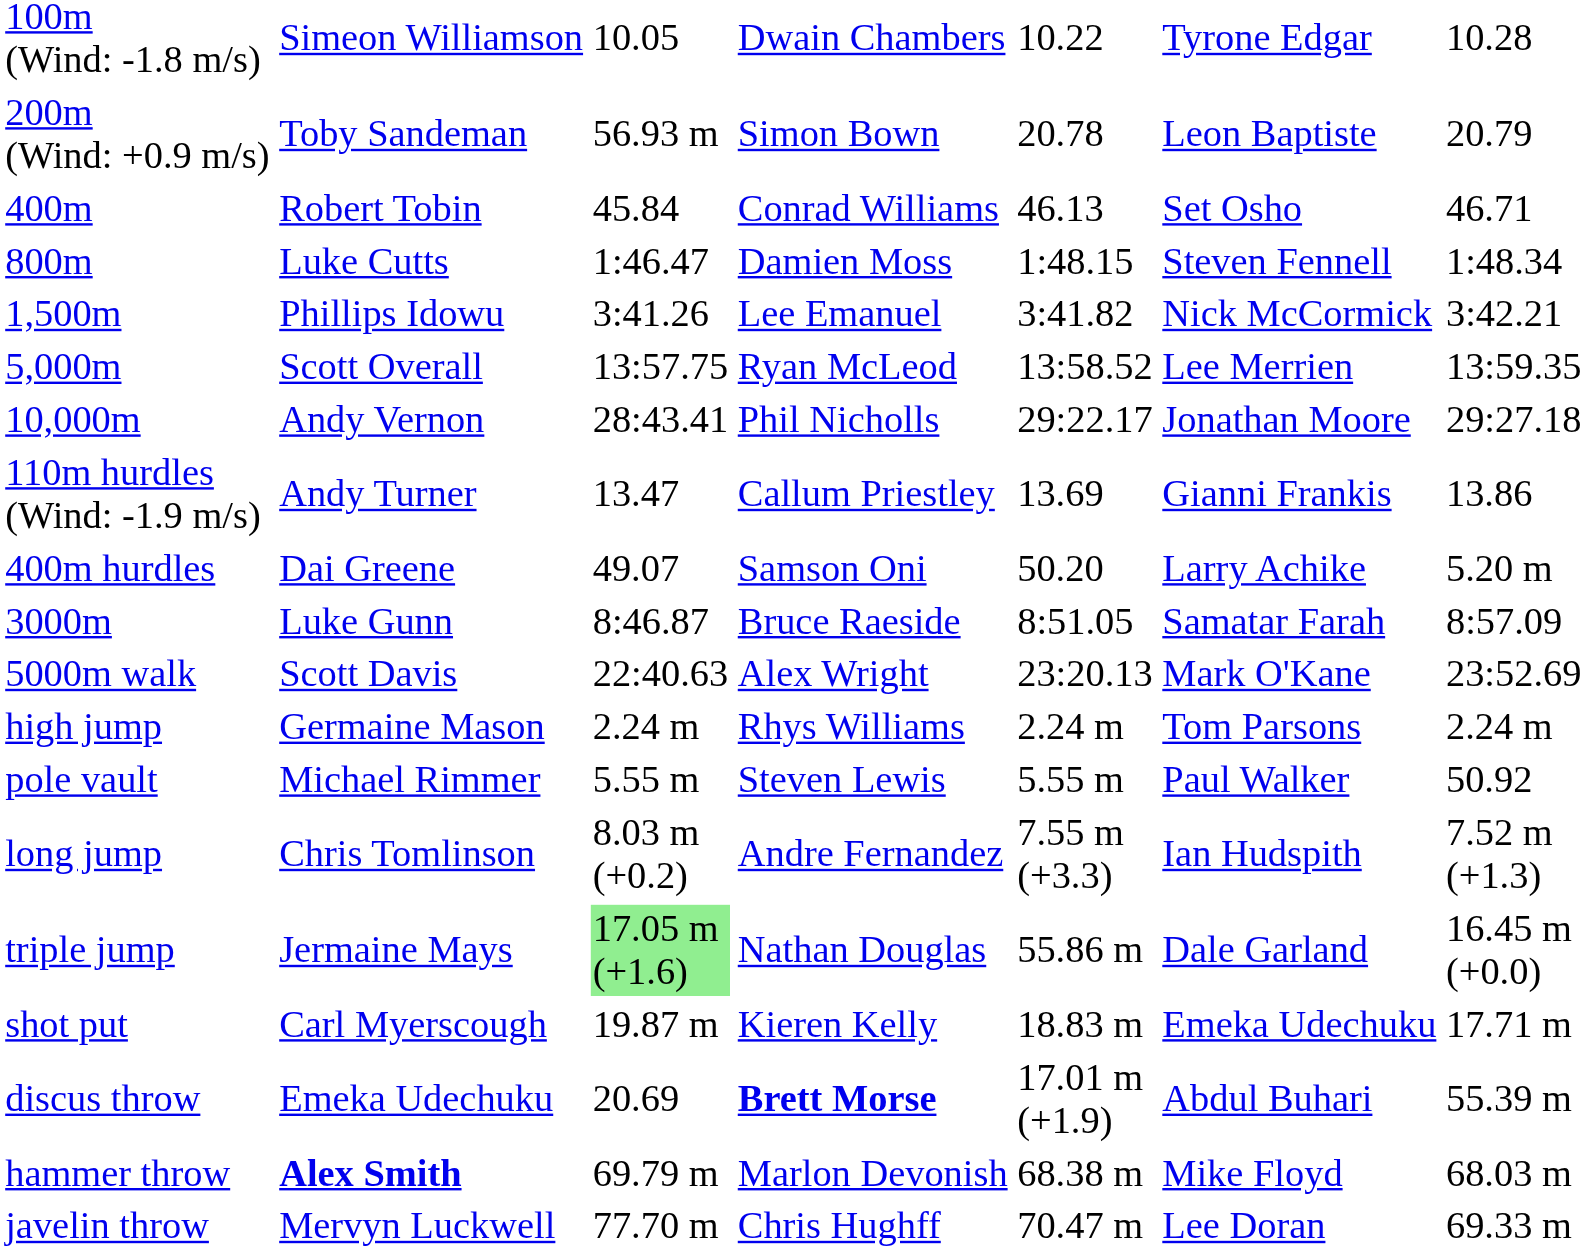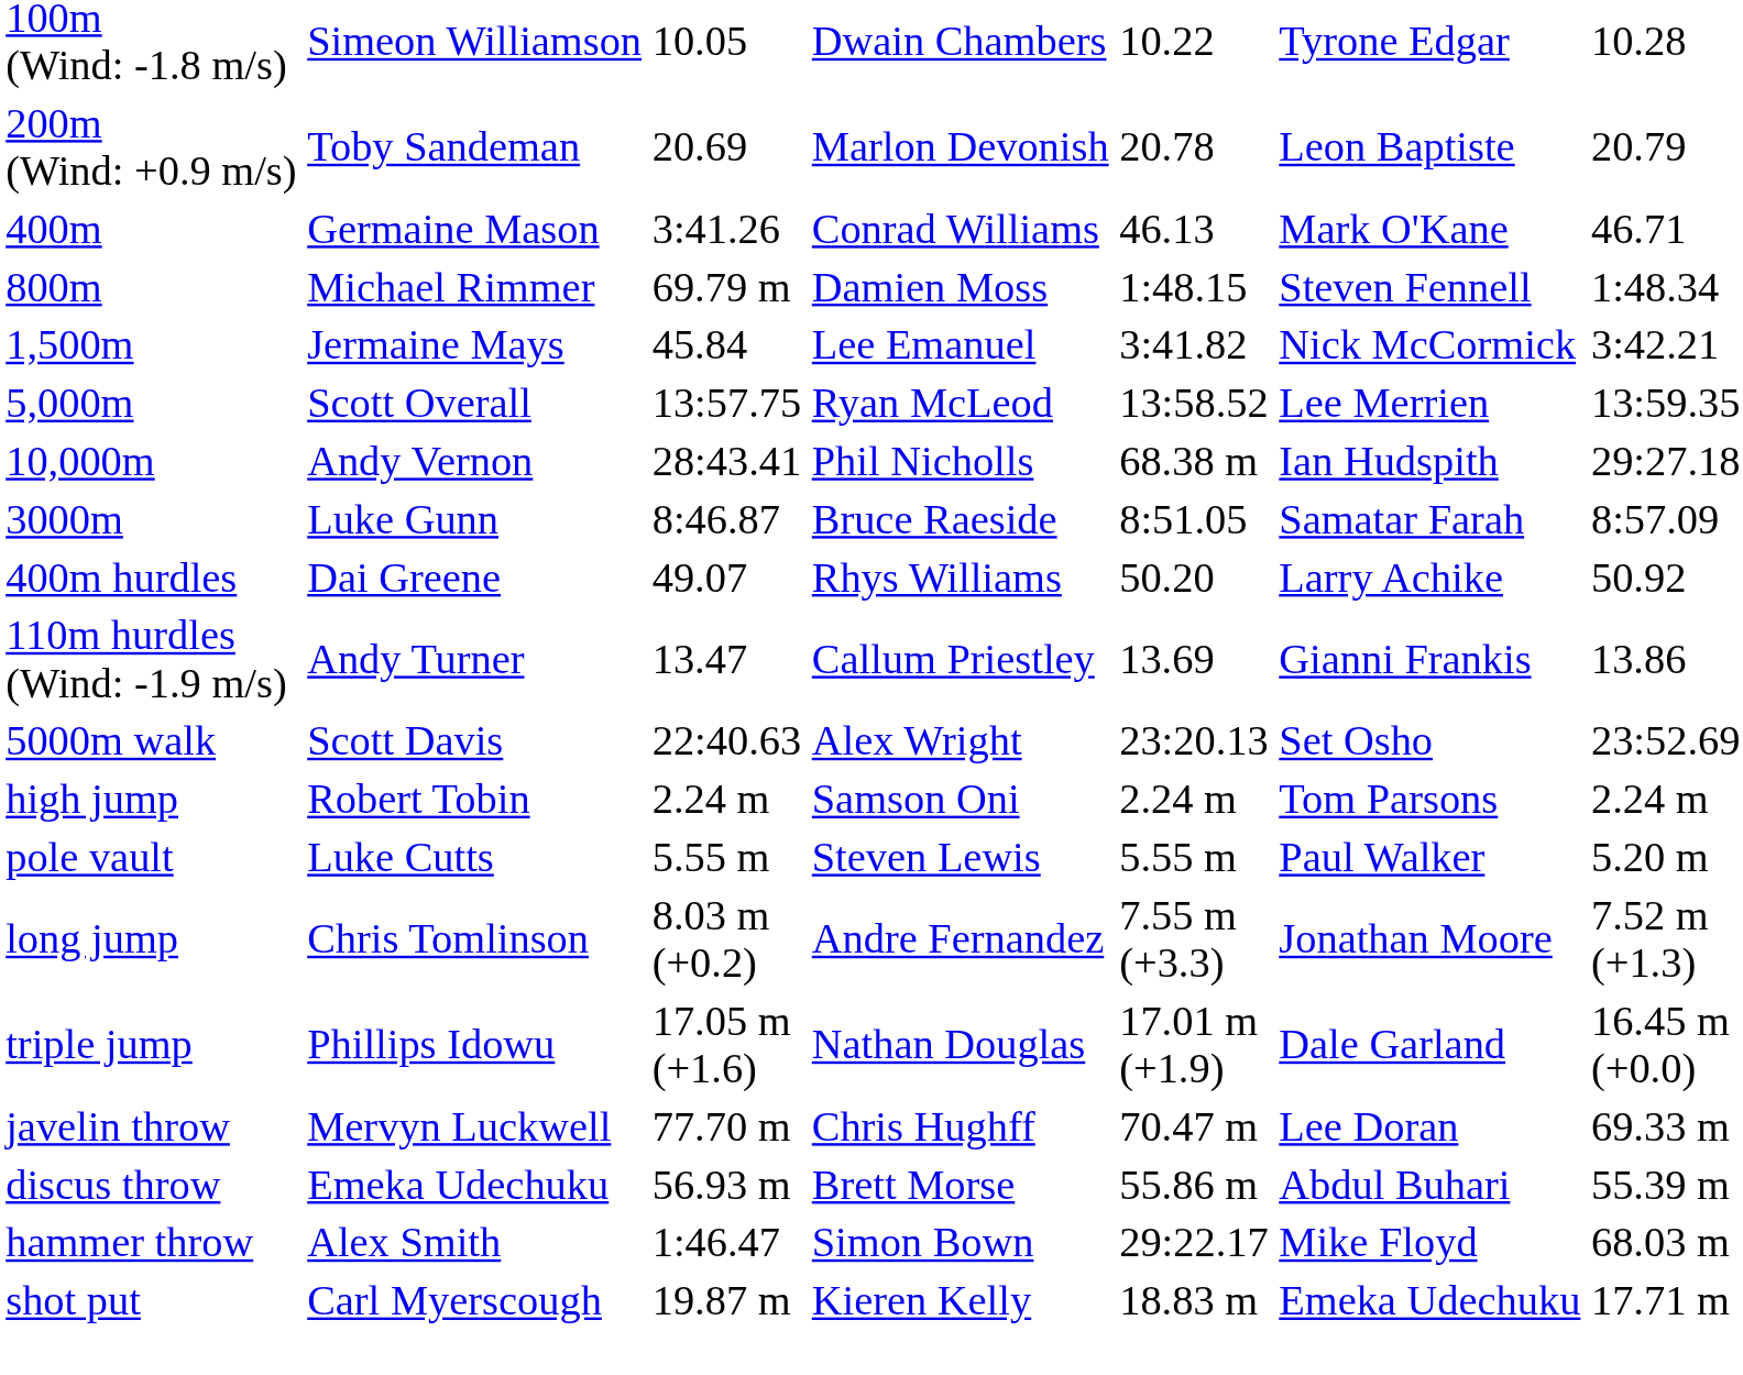 <table>
 <tr>
 <td><a href='#'>100m</a><br>(Wind: -1.8 m/s)</td>
 <td><a href='#'>Simeon Williamson</a></td>
 <td>10.05</td>
 <td><a href='#'>Dwain Chambers</a></td>
 <td>10.22</td>
 <td><a href='#'>Tyrone Edgar</a></td>
 <td>10.28</td>
 </tr>
 <tr>
 <td><a href='#'>200m</a><br>(Wind: +0.9 m/s)</td>
 <td><a href='#'>Toby Sandeman</a></td>
-<td>56.93 m</td>
-<td><a href='#'>Simon Bown</a></td>
+<td>20.69</td>
+<td><a href='#'>Marlon Devonish</a></td>
 <td>20.78</td>
 <td><a href='#'>Leon Baptiste</a></td>
 <td>20.79</td>
 </tr>
 <tr>
 <td><a href='#'>400m</a></td>
-<td><a href='#'>Robert Tobin</a></td>
-<td>45.84</td>
+<td><a href='#'>Germaine Mason</a></td>
+<td>3:41.26</td>
 <td><a href='#'>Conrad Williams</a></td>
 <td>46.13</td>
-<td><a href='#'>Set Osho</a></td>
+<td><a href='#'>Mark O'Kane</a></td>
 <td>46.71</td>
 </tr>
 <tr>
 <td><a href='#'>800m</a></td>
-<td><a href='#'>Luke Cutts</a></td>
-<td>1:46.47</td>
+<td><a href='#'>Michael Rimmer</a></td>
+<td>69.79 m</td>
 <td><a href='#'>Damien Moss</a></td>
 <td>1:48.15</td>
 <td><a href='#'>Steven Fennell</a></td>
 <td>1:48.34</td>
 </tr>
 <tr>
 <td><a href='#'>1,500m</a></td>
-<td><a href='#'>Phillips Idowu</a></td>
-<td>3:41.26</td>
+<td><a href='#'>Jermaine Mays</a></td>
+<td>45.84</td>
 <td><a href='#'>Lee Emanuel</a></td>
 <td>3:41.82</td>
 <td><a href='#'>Nick McCormick</a></td>
 <td>3:42.21</td>
 </tr>
 <tr>
 <td><a href='#'>5,000m</a></td>
 <td><a href='#'>Scott Overall</a></td>
 <td>13:57.75</td>
 <td><a href='#'>Ryan McLeod</a></td>
 <td>13:58.52</td>
 <td><a href='#'>Lee Merrien</a></td>
 <td>13:59.35</td>
 </tr>
 <tr>
 <td><a href='#'>10,000m</a></td>
 <td><a href='#'>Andy Vernon</a></td>
 <td>28:43.41</td>
 <td><a href='#'>Phil Nicholls</a></td>
-<td>29:22.17</td>
-<td><a href='#'>Jonathan Moore</a></td>
+<td>68.38 m</td>
+<td><a href='#'>Ian Hudspith</a></td>
 <td>29:27.18</td>
+</tr>
+<tr>
+<td><a href='#'>3000m </a></td>
+<td><a href='#'>Luke Gunn</a></td>
+<td>8:46.87</td>
+<td> <a href='#'>Bruce Raeside</a></td>
+<td>8:51.05</td>
+<td><a href='#'>Samatar Farah</a></td>
+<td>8:57.09</td>
+</tr>
+<tr>
+<td><a href='#'>400m hurdles</a></td>
+<td> <a href='#'>Dai Greene</a></td>
+<td>49.07</td>
+<td> <a href='#'>Rhys Williams</a></td>
+<td>50.20</td>
+<td><a href='#'>Larry Achike</a></td>
+<td>50.92</td>
 </tr>
 <tr>
 <td><a href='#'>110m hurdles</a><br>(Wind: -1.9 m/s)</td>
 <td><a href='#'>Andy Turner</a></td>
 <td>13.47</td>
 <td><a href='#'>Callum Priestley</a></td>
 <td>13.69</td>
 <td><a href='#'>Gianni Frankis</a></td>
 <td>13.86</td>
 </tr>
 <tr>
-<td><a href='#'>400m hurdles</a></td>
-<td> <a href='#'>Dai Greene</a></td>
-<td>49.07</td>
-<td><a href='#'>Samson Oni</a></td>
-<td>50.20</td>
-<td><a href='#'>Larry Achike</a></td>
-<td>5.20 m</td>
-</tr>
-<tr>
-<td><a href='#'>3000m </a></td>
-<td><a href='#'>Luke Gunn</a></td>
-<td>8:46.87</td>
-<td> <a href='#'>Bruce Raeside</a></td>
-<td>8:51.05</td>
-<td><a href='#'>Samatar Farah</a></td>
-<td>8:57.09</td>
-</tr>
-<tr>
 <td><a href='#'>5000m walk</a></td>
 <td> <a href='#'>Scott Davis</a></td>
 <td>22:40.63</td>
 <td><a href='#'>Alex Wright</a></td>
 <td>23:20.13</td>
-<td><a href='#'>Mark O'Kane</a></td>
+<td><a href='#'>Set Osho</a></td>
 <td>23:52.69</td>
 </tr>
 <tr>
 <td><a href='#'>high jump</a></td>
-<td><a href='#'>Germaine Mason</a></td>
+<td><a href='#'>Robert Tobin</a></td>
 <td>2.24 m</td>
-<td> <a href='#'>Rhys Williams</a></td>
+<td><a href='#'>Samson Oni</a></td>
 <td>2.24 m</td>
 <td><a href='#'>Tom Parsons</a></td>
 <td>2.24 m</td>
 </tr>
 <tr>
 <td><a href='#'>pole vault</a></td>
-<td><a href='#'>Michael Rimmer</a></td>
+<td><a href='#'>Luke Cutts</a></td>
 <td>5.55 m</td>
 <td><a href='#'>Steven Lewis</a></td>
 <td>5.55 m</td>
 <td><a href='#'>Paul Walker</a></td>
-<td>50.92</td>
+<td>5.20 m</td>
 </tr>
 <tr>
 <td><a href='#'>long jump</a></td>
 <td><a href='#'>Chris Tomlinson</a></td>
 <td>8.03 m<br>(+0.2)</td>
 <td><a href='#'>Andre Fernandez</a></td>
 <td>7.55 m <br>(+3.3)</td>
-<td><a href='#'>Ian Hudspith</a></td>
+<td><a href='#'>Jonathan Moore</a></td>
 <td>7.52 m<br>(+1.3)</td>
 </tr>
 <tr>
 <td><a href='#'>triple jump</a></td>
-<td><a href='#'>Jermaine Mays</a></td>
-<td style="background: lightgreen;">17.05 m<br>(+1.6)</td>
+<td><a href='#'>Phillips Idowu</a></td>
+<td>17.05 m<br>(+1.6)</td>
 <td><a href='#'>Nathan Douglas</a></td>
-<td>55.86 m</td>
+<td>17.01 m<br>(+1.9)</td>
 <td><a href='#'>Dale Garland</a></td>
 <td>16.45 m<br>(+0.0)</td>
+</tr>
+<tr>
+<td><a href='#'>javelin throw</a></td>
+<td><a href='#'>Mervyn Luckwell</a></td>
+<td>77.70 m</td>
+<td><a href='#'>Chris Hughff</a></td>
+<td>70.47 m</td>
+<td><a href='#'>Lee Doran</a></td>
+<td>69.33 m</td>
+</tr>
+<tr>
+<td><a href='#'>discus throw</a></td>
+<td><a href='#'>Emeka Udechuku</a></td>
+<td>56.93 m</td>
+<td><a href='#'>Brett Morse</a></td>
+<td>55.86 m</td>
+<td><a href='#'>Abdul Buhari</a></td>
+<td>55.39 m</td>
+</tr>
+<tr>
+<td><a href='#'>hammer throw</a></td>
+<td><a href='#'>Alex Smith</a></td>
+<td>1:46.47</td>
+<td><a href='#'>Simon Bown</a></td>
+<td>29:22.17</td>
+<td><a href='#'>Mike Floyd</a></td>
+<td>68.03 m</td>
 </tr>
 <tr>
 <td><a href='#'>shot put</a></td>
 <td><a href='#'>Carl Myerscough</a></td>
 <td>19.87 m</td>
 <td><a href='#'>Kieren Kelly</a></td>
 <td>18.83 m</td>
 <td><a href='#'>Emeka Udechuku</a></td>
 <td>17.71 m</td>
 </tr>
-<tr>
-<td><a href='#'>discus throw</a></td>
-<td><a href='#'>Emeka Udechuku</a></td>
-<td>20.69</td>
-<td><strong><a href='#'>Brett Morse</a></strong></td>
-<td>17.01 m<br>(+1.9)</td>
-<td><a href='#'>Abdul Buhari</a></td>
-<td>55.39 m</td>
-</tr>
-<tr>
-<td><a href='#'>hammer throw</a></td>
-<td><strong><a href='#'>Alex Smith</a></strong></td>
-<td>69.79 m</td>
-<td><a href='#'>Marlon Devonish</a></td>
-<td>68.38 m</td>
-<td><a href='#'>Mike Floyd</a></td>
-<td>68.03 m</td>
-</tr>
-<tr>
-<td><a href='#'>javelin throw</a></td>
-<td><a href='#'>Mervyn Luckwell</a></td>
-<td>77.70 m</td>
-<td><a href='#'>Chris Hughff</a></td>
-<td>70.47 m</td>
-<td><a href='#'>Lee Doran</a></td>
-<td>69.33 m</td>
-</tr>
 </table>
